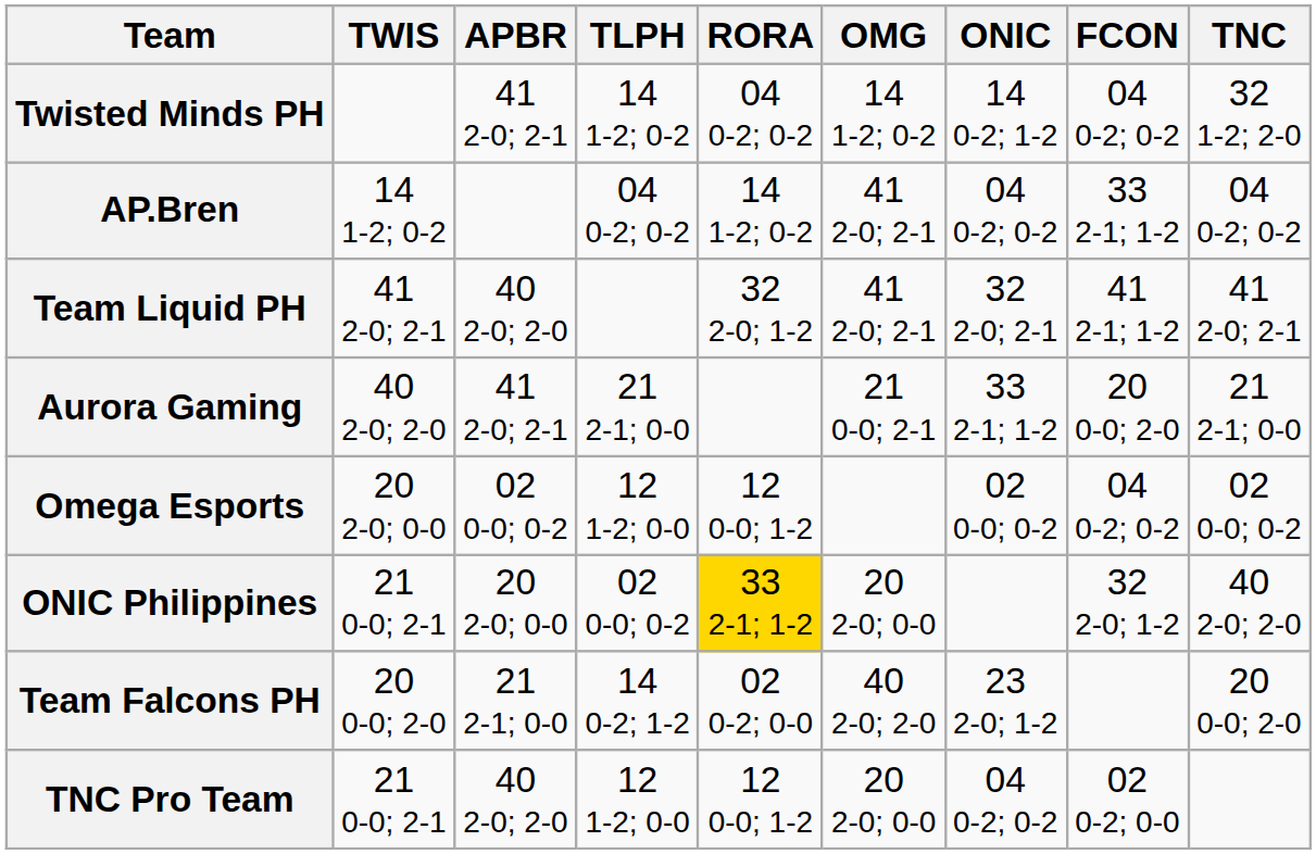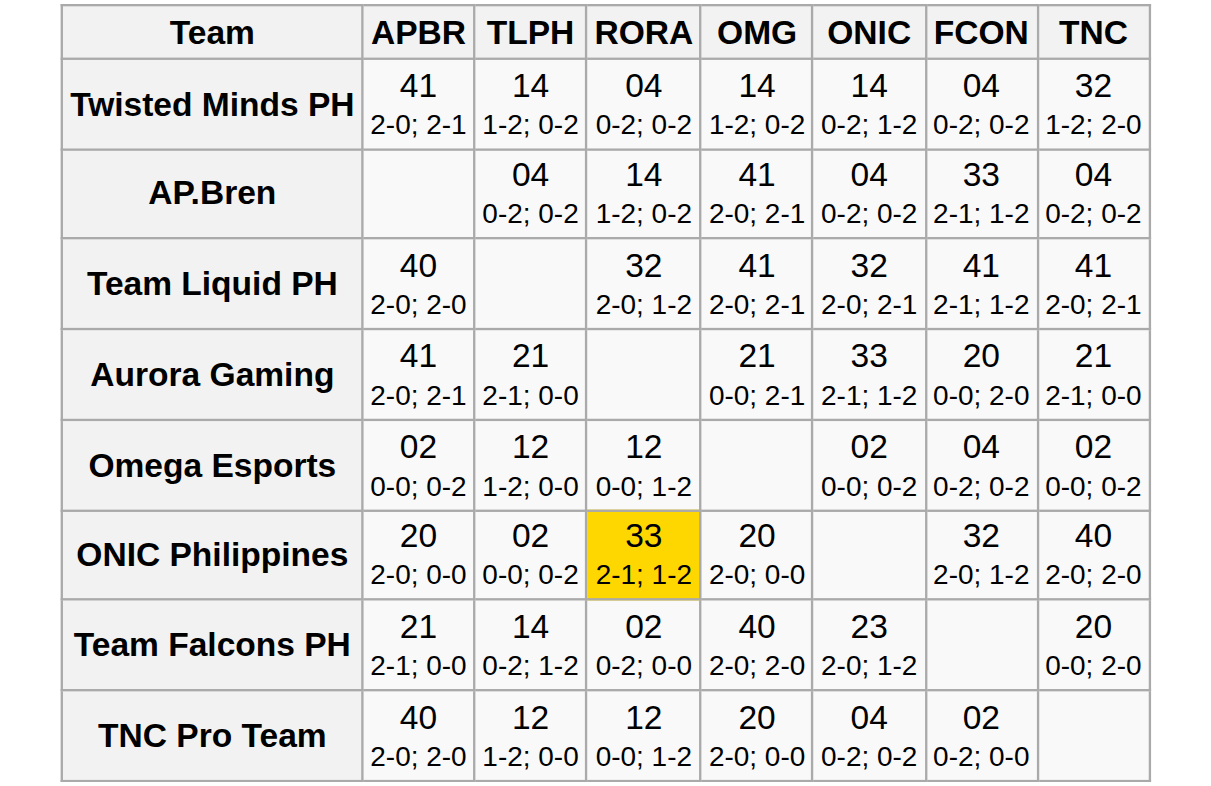 <table class="wikitable" style="margin-left:auto; margin-right:auto; font-size:90%;">
 <tr>
 <th>Team</th>
-<th>TWIS</th>
 <th>APBR</th>
 <th>TLPH</th>
 <th>RORA</th>
 <th>OMG</th>
 <th>ONIC</th>
 <th>FCON</th>
 <th>TNC</th>
 </tr>
 <tr>
 <th>Twisted Minds PH</th>
-<td></td>
 <td style="text-align:center;">41 <br><small>2-0; 2-1</small></td>
 <td style="text-align:center;">14 <br><small>1-2; 0-2</small></td>
 <td style="text-align:center;">04 <br><small>0-2; 0-2</small></td>
 <td style="text-align:center;">14 <br><small>1-2; 0-2</small></td>
 <td style="text-align:center;">14 <br><small>0-2; 1-2</small></td>
 <td style="text-align:center;">04 <br><small>0-2; 0-2</small></td>
 <td style="text-align:center;">32 <br><small>1-2; 2-0</small></td>
 </tr>
 <tr>
 <th>AP.Bren</th>
-<td style="text-align:center;">14 <br><small>1-2; 0-2</small></td>
 <td></td>
 <td style="text-align:center;">04 <br><small>0-2; 0-2</small></td>
 <td style="text-align:center;">14 <br><small>1-2; 0-2</small></td>
 <td style="text-align:center;">41 <br><small>2-0; 2-1</small></td>
 <td style="text-align:center;">04 <br><small>0-2; 0-2</small></td>
 <td style="text-align:center;">33 <br><small>2-1; 1-2</small></td>
 <td style="text-align:center;">04 <br><small>0-2; 0-2</small></td>
 </tr>
 <tr>
 <th>Team Liquid PH</th>
-<td style="text-align:center;">41 <br><small>2-0; 2-1</small></td>
 <td style="text-align:center;">40 <br><small>2-0; 2-0</small></td>
 <td></td>
 <td style="text-align:center;">32 <br><small>2-0; 1-2</small></td>
 <td style="text-align:center;">41 <br><small>2-0; 2-1</small></td>
 <td style="text-align:center;">32 <br><small>2-0; 2-1</small></td>
 <td style="text-align:center;">41 <br><small>2-1; 1-2</small></td>
 <td style="text-align:center;">41 <br><small>2-0; 2-1</small></td>
 </tr>
 <tr>
 <th>Aurora Gaming</th>
-<td style="text-align:center;">40 <br><small>2-0; 2-0</small></td>
 <td style="text-align:center;">41 <br><small>2-0; 2-1</small></td>
 <td style="text-align:center;">21 <br><small>2-1; 0-0</small></td>
 <td></td>
 <td style="text-align:center;">21 <br><small>0-0; 2-1</small></td>
 <td style="text-align:center;">33 <br><small>2-1; 1-2</small></td>
 <td style="text-align:center;">20 <br><small>0-0; 2-0</small></td>
 <td style="text-align:center;">21 <br><small>2-1; 0-0</small></td>
 </tr>
 <tr>
 <th>Omega Esports</th>
-<td style="text-align:center;">20 <br><small>2-0; 0-0</small></td>
 <td style="text-align:center;">02 <br><small>0-0; 0-2</small></td>
 <td style="text-align:center;">12 <br><small>1-2; 0-0</small></td>
 <td style="text-align:center;">12 <br><small>0-0; 1-2</small></td>
 <td></td>
 <td style="text-align:center;">02 <br><small>0-0; 0-2</small></td>
 <td style="text-align:center;">04 <br><small>0-2; 0-2</small></td>
 <td style="text-align:center;">02 <br><small>0-0; 0-2</small></td>
 </tr>
 <tr>
 <th>ONIC Philippines</th>
-<td style="text-align:center;">21 <br><small>0-0; 2-1</small></td>
 <td style="text-align:center;">20 <br><small>2-0; 0-0</small></td>
 <td style="text-align:center;">02 <br><small>0-0; 0-2</small></td>
 <td style="background: gold; text-align:center;">33 <br><small>2-1; 1-2</small></td>
 <td style="text-align:center;">20 <br><small>2-0; 0-0</small></td>
 <td></td>
 <td style="text-align:center;">32 <br><small>2-0; 1-2</small></td>
 <td style="text-align:center;">40 <br><small>2-0; 2-0</small></td>
 </tr>
 <tr>
 <th>Team Falcons PH</th>
-<td style="text-align:center;">20 <br><small>0-0; 2-0</small></td>
 <td style="text-align:center;">21 <br><small>2-1; 0-0</small></td>
 <td style="text-align:center;">14 <br><small>0-2; 1-2</small></td>
 <td style="text-align:center;">02 <br><small>0-2; 0-0</small></td>
 <td style="text-align:center;">40 <br><small>2-0; 2-0</small></td>
 <td style="text-align:center;">23 <br><small>2-0; 1-2</small></td>
 <td></td>
 <td style="text-align:center;">20 <br><small>0-0; 2-0</small></td>
 </tr>
 <tr>
 <th>TNC Pro Team</th>
-<td style="text-align:center;">21 <br><small>0-0; 2-1</small></td>
 <td style="text-align:center;">40 <br><small>2-0; 2-0</small></td>
 <td style="text-align:center;">12 <br><small>1-2; 0-0</small></td>
 <td style="text-align:center;">12 <br><small>0-0; 1-2</small></td>
 <td style="text-align:center;">20 <br><small>2-0; 0-0</small></td>
 <td style="text-align:center;">04 <br><small>0-2; 0-2</small></td>
 <td style="text-align:center;">02 <br><small>0-2; 0-0</small></td>
 <td></td>
 </tr>
 </table>
